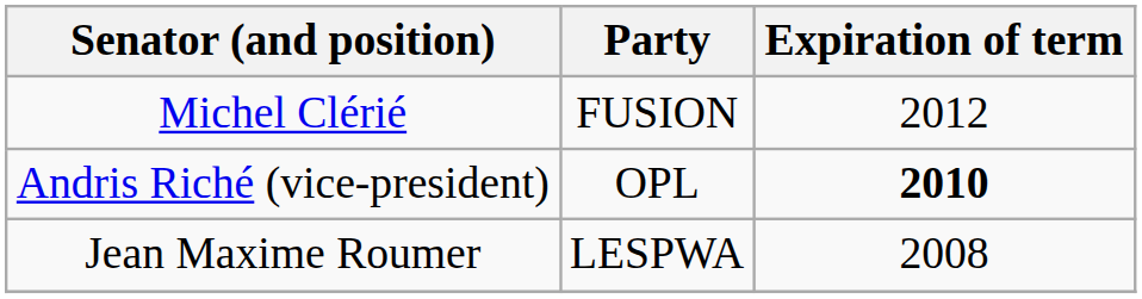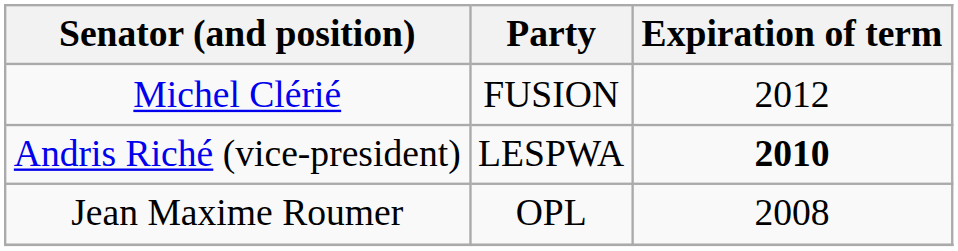 <table class="wikitable" style="text-align:center;">
 <tr>
 <th>Senator (and position)</th>
 <th>Party</th>
 <th>Expiration of term</th>
 </tr>
 <tr>
 <td><a href='#'>Michel Clérié</a></td>
 <td>FUSION</td>
 <td>2012</td>
 </tr>
 <tr>
 <td><a href='#'>Andris Riché</a> (vice-president)</td>
-<td>OPL</td>
+<td>LESPWA</td>
 <td><strong>2010</strong></td>
 </tr>
 <tr>
 <td>Jean Maxime Roumer</td>
-<td>LESPWA</td>
+<td>OPL</td>
 <td>2008</td>
 </tr>
 <tr>
 </tr>
 </table>
